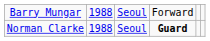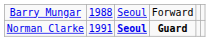 <table class="wikitable" style="text-align:center">
 <tr>
 <td><a href='#'>Barry Mungar</a></td>
 <td><a href='#'>1988</a></td>
 <td><a href='#'>Seoul </a></td>
 <td>Forward</td>
 <td></td>
 <td style="text-align:center;"></td>
 </tr>
 <tr>
 <td><a href='#'>Norman Clarke</a></td>
-<td><a href='#'>1988</a></td>
-<td><a href='#'>Seoul </a></td>
+<td><a href='#'>1991</a></td>
+<td><strong><a href='#'>Seoul </a></strong></td>
 <td><strong>Guard</strong></td>
 <td></td>
 <td style="text-align:center;"></td>
 </tr>
 </table>
